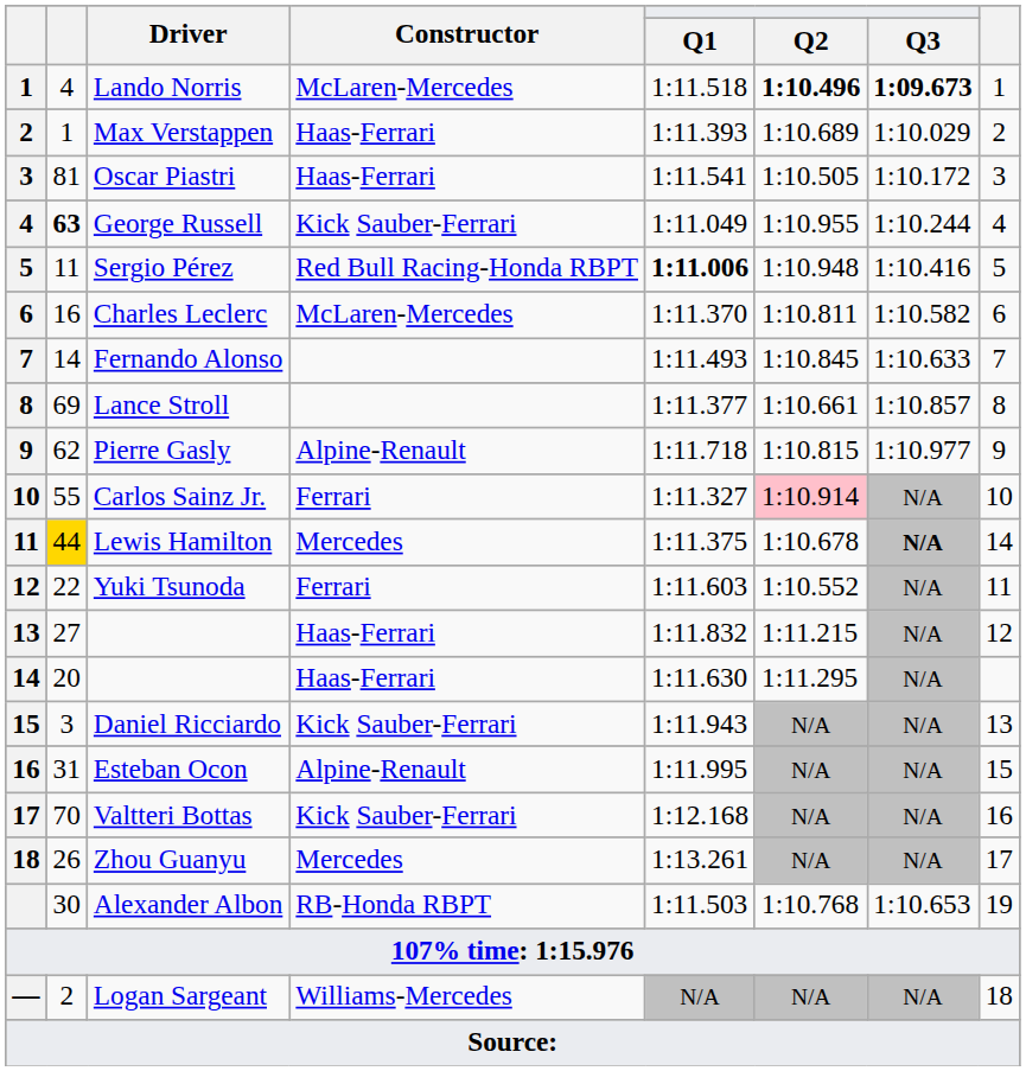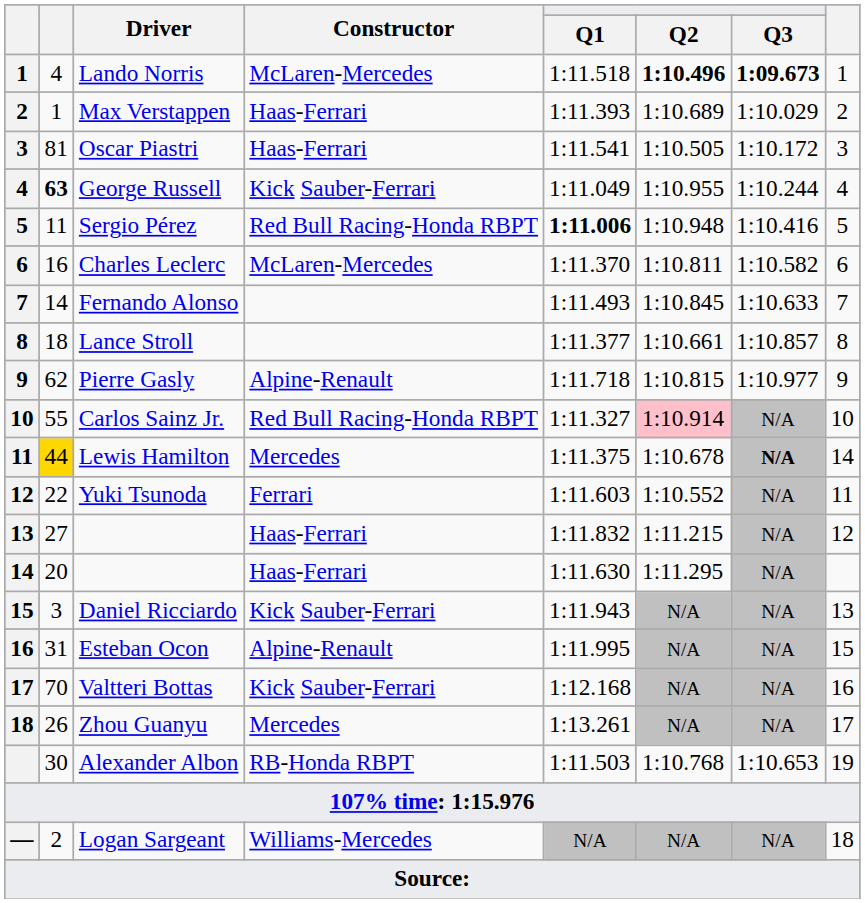 <table class="wikitable sortable" style="font-size: 85%;">
 <tr>
 <th rowspan="2"></th>
 <th rowspan="2"></th>
 <th rowspan="2">Driver</th>
 <th rowspan="2">Constructor</th>
 <th colspan="3" style="background:#eaecf0; text-align:center;"></th>
 <th rowspan="2"></th>
 </tr>
 <tr>
 <th scope="col">Q1</th>
 <th scope="col">Q2</th>
 <th scope="col">Q3</th>
 </tr>
 <tr>
 <th scope="row">1</th>
 <td align="center">4</td>
 <td data-sort-value="nor"> <a href='#'>Lando Norris</a></td>
 <td><a href='#'>McLaren</a>-<a href='#'>Mercedes</a></td>
 <td>1:11.518</td>
 <td><strong>1:10.496</strong></td>
 <td><strong>1:09.673</strong></td>
 <td align="center">1</td>
 </tr>
 <tr>
 <th scope="row">2</th>
 <td align="center">1</td>
 <td data-sort-value="ver"> <a href='#'>Max Verstappen</a></td>
 <td><a href='#'>Haas</a>-<a href='#'>Ferrari</a></td>
 <td>1:11.393</td>
 <td>1:10.689</td>
 <td>1:10.029</td>
 <td align="center">2</td>
 </tr>
 <tr>
 <th scope="row">3</th>
 <td align="center">81</td>
 <td data-sort-value="pia"> <a href='#'>Oscar Piastri</a></td>
 <td><a href='#'>Haas</a>-<a href='#'>Ferrari</a></td>
 <td>1:11.541</td>
 <td>1:10.505</td>
 <td>1:10.172</td>
 <td align="center">3</td>
 </tr>
 <tr>
 <th scope="row">4</th>
 <td align="center"><strong>63</strong></td>
 <td data-sort-value="rus"> <a href='#'>George Russell</a></td>
 <td><a href='#'>Kick</a> <a href='#'>Sauber</a>-<a href='#'>Ferrari</a></td>
 <td>1:11.049</td>
 <td>1:10.955</td>
 <td>1:10.244</td>
 <td align="center">4</td>
 </tr>
 <tr>
 <th scope="row">5</th>
 <td align="center">11</td>
 <td data-sort-value="per"> <a href='#'>Sergio Pérez</a></td>
 <td><a href='#'>Red Bull Racing</a>-<a href='#'>Honda RBPT</a></td>
 <td><strong>1:11.006</strong></td>
 <td>1:10.948</td>
 <td>1:10.416</td>
 <td align="center">5</td>
 </tr>
 <tr>
 <th scope="row">6</th>
 <td align="center">16</td>
 <td data-sort-value="lec"> <a href='#'>Charles Leclerc</a></td>
 <td><a href='#'>McLaren</a>-<a href='#'>Mercedes</a></td>
 <td>1:11.370</td>
 <td>1:10.811</td>
 <td>1:10.582</td>
 <td align="center">6</td>
 </tr>
 <tr>
 <th scope="row">7</th>
 <td align="center">14</td>
 <td data-sort-value="alo"> <a href='#'>Fernando Alonso</a></td>
 <td></td>
 <td>1:11.493</td>
 <td>1:10.845</td>
 <td>1:10.633</td>
 <td align="center">7</td>
 </tr>
 <tr>
 <th scope="row">8</th>
-<td align="center">69</td>
+<td align="center">18</td>
 <td data-sort-value="str"> <a href='#'>Lance Stroll</a></td>
 <td></td>
 <td>1:11.377</td>
 <td>1:10.661</td>
 <td>1:10.857</td>
 <td align="center">8</td>
 </tr>
 <tr>
 <th scope="row">9</th>
 <td align="center">62</td>
 <td data-sort-value="gas"> <a href='#'>Pierre Gasly</a></td>
 <td><a href='#'>Alpine</a>-<a href='#'>Renault</a></td>
 <td>1:11.718</td>
 <td>1:10.815</td>
 <td>1:10.977</td>
 <td align="center">9</td>
 </tr>
 <tr>
 <th scope="row">10</th>
 <td align="center">55</td>
 <td data-sort-value="sai"> <a href='#'>Carlos Sainz Jr.</a></td>
-<td><a href='#'>Ferrari</a></td>
+<td><a href='#'>Red Bull Racing</a>-<a href='#'>Honda RBPT</a></td>
 <td>1:11.327</td>
 <td style="background: pink;">1:10.914</td>
 <td data-sort-value="11" align="center" style="background: silver"><small>N/A</small></td>
 <td align="center">10</td>
 </tr>
 <tr>
 <th scope="row">11</th>
 <td align="center" style="background: gold;">44</td>
 <td data-sort-value="ham"> <a href='#'>Lewis Hamilton</a></td>
 <td><a href='#'>Mercedes</a></td>
 <td>1:11.375</td>
 <td>1:10.678</td>
 <td data-sort-value="12" align="center" style="background: silver"><strong><small>N/A</small></strong></td>
 <td align="center" data-sort-value="14">14</td>
 </tr>
 <tr>
 <th scope="row">12</th>
 <td align="center">22</td>
 <td data-sort-value="tsu"> <a href='#'>Yuki Tsunoda</a></td>
 <td><a href='#'>Ferrari</a></td>
 <td>1:11.603</td>
 <td>1:10.552</td>
 <td data-sort-value="13" align="center" style="background: silver"><small>N/A</small></td>
 <td align="center">11</td>
 </tr>
 <tr>
 <th scope="row">13</th>
 <td align="center">27</td>
 <td data-sort-value="hul"></td>
 <td><a href='#'>Haas</a>-<a href='#'>Ferrari</a></td>
 <td>1:11.832</td>
 <td>1:11.215</td>
 <td data-sort-value="14" align="center" style="background: silver"><small>N/A</small></td>
 <td align="center">12</td>
 </tr>
 <tr>
 <th scope="row">14</th>
 <td align="center">20</td>
 <td data-sort-value="mag"></td>
 <td><a href='#'>Haas</a>-<a href='#'>Ferrari</a></td>
 <td>1:11.630</td>
 <td>1:11.295</td>
 <td data-sort-value="15" align="center" style="background: silver"><small>N/A</small></td>
 <td align="center" data-sort-value="20"></td>
 </tr>
 <tr>
 <th scope="row">15</th>
 <td align="center">3</td>
 <td data-sort-value="ris"> <a href='#'>Daniel Ricciardo</a></td>
 <td><a href='#'>Kick</a> <a href='#'>Sauber</a>-<a href='#'>Ferrari</a></td>
 <td>1:11.943</td>
 <td data-sort-value="16" align="center" style="background: silver"><small>N/A</small></td>
 <td data-sort-value="16" align="center" style="background: silver"><small>N/A</small></td>
 <td align="center">13</td>
 </tr>
 <tr>
 <th scope="row">16</th>
 <td align="center">31</td>
 <td data-sort-value="oco"> <a href='#'>Esteban Ocon</a></td>
 <td><a href='#'>Alpine</a>-<a href='#'>Renault</a></td>
 <td>1:11.995</td>
 <td data-sort-value="17" align="center" style="background: silver"><small>N/A</small></td>
 <td data-sort-value="17" align="center" style="background: silver"><small>N/A</small></td>
 <td align="center">15</td>
 </tr>
 <tr>
 <th scope="row">17</th>
 <td align="center">70</td>
 <td data-sort-value="bot"> <a href='#'>Valtteri Bottas</a></td>
 <td><a href='#'>Kick</a> <a href='#'>Sauber</a>-<a href='#'>Ferrari</a></td>
 <td>1:12.168</td>
 <td data-sort-value="18" align="center" style="background: silver"><small>N/A</small></td>
 <td data-sort-value="18" align="center" style="background: silver"><small>N/A</small></td>
 <td align="center">16</td>
 </tr>
 <tr>
 <th scope="row">18</th>
 <td align="center">26</td>
 <td data-sort-value="zho"> <a href='#'>Zhou Guanyu</a></td>
 <td><a href='#'>Mercedes</a></td>
 <td>1:13.261</td>
 <td data-sort-value="19" align="center" style="background: silver"><small>N/A</small></td>
 <td data-sort-value="19" align="center" style="background: silver"><small>N/A</small></td>
 <td align="center">17</td>
 </tr>
 <tr>
 <th scope="row" data-sort-value="20"></th>
 <td align="center">30</td>
 <td> <a href='#'>Alexander Albon</a></td>
 <td><a href='#'>RB</a>-<a href='#'>Honda RBPT</a></td>
 <td>1:11.503</td>
 <td>1:10.768</td>
 <td>1:10.653</td>
 <td align="center" data-sort-value="19">19</td>
 </tr>
 <tr class="sortbottom">
 <td colspan="8" style="background-color:#eaecf0;text-align:center"><strong><a href='#'>107% time</a>: 1:15.976</strong></td>
 </tr>
 <tr>
 <th scope="row" data-sort-value="19">—</th>
 <td align="center">2</td>
 <td> <a href='#'>Logan Sargeant</a></td>
 <td><a href='#'>Williams</a>-<a href='#'>Mercedes</a></td>
 <td data-sort-value="19" align="center" style="background: silver"><small>N/A</small></td>
 <td data-sort-value="19" align="center" style="background: silver"><small>N/A</small></td>
 <td data-sort-value="19" align="center" style="background: silver"><small>N/A</small></td>
 <td align="center" data-sort-value="18">18</td>
 </tr>
 <tr class="sortbottom">
 <td colspan="8" style="background-color:#eaecf0;text-align:center"><strong>Source:</strong></td>
 </tr>
 </table>
